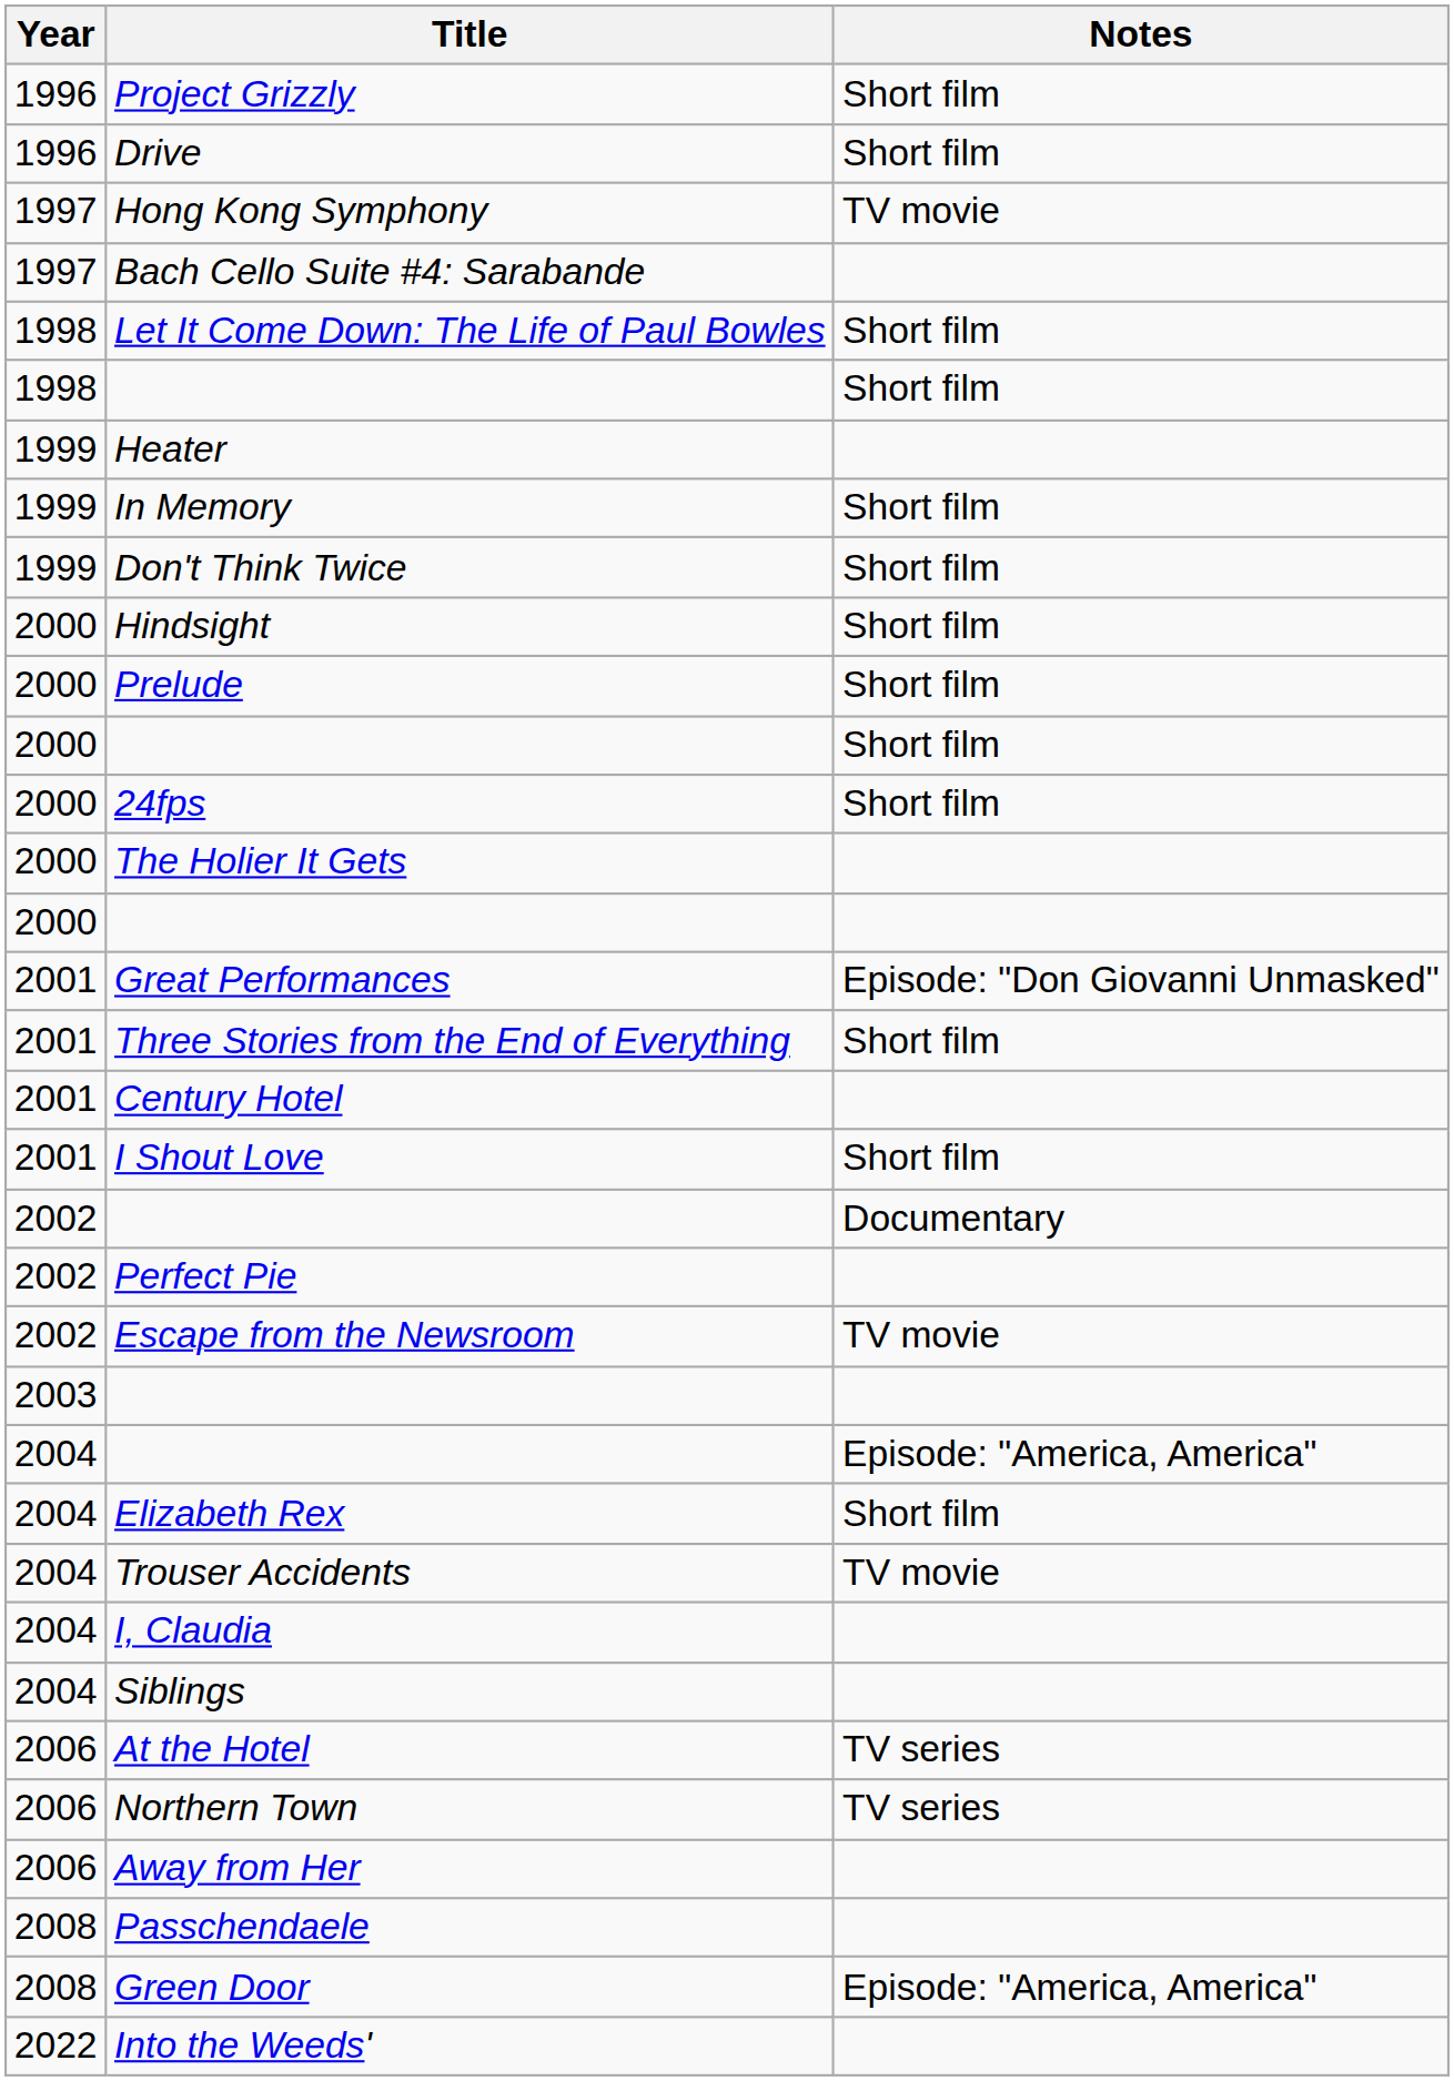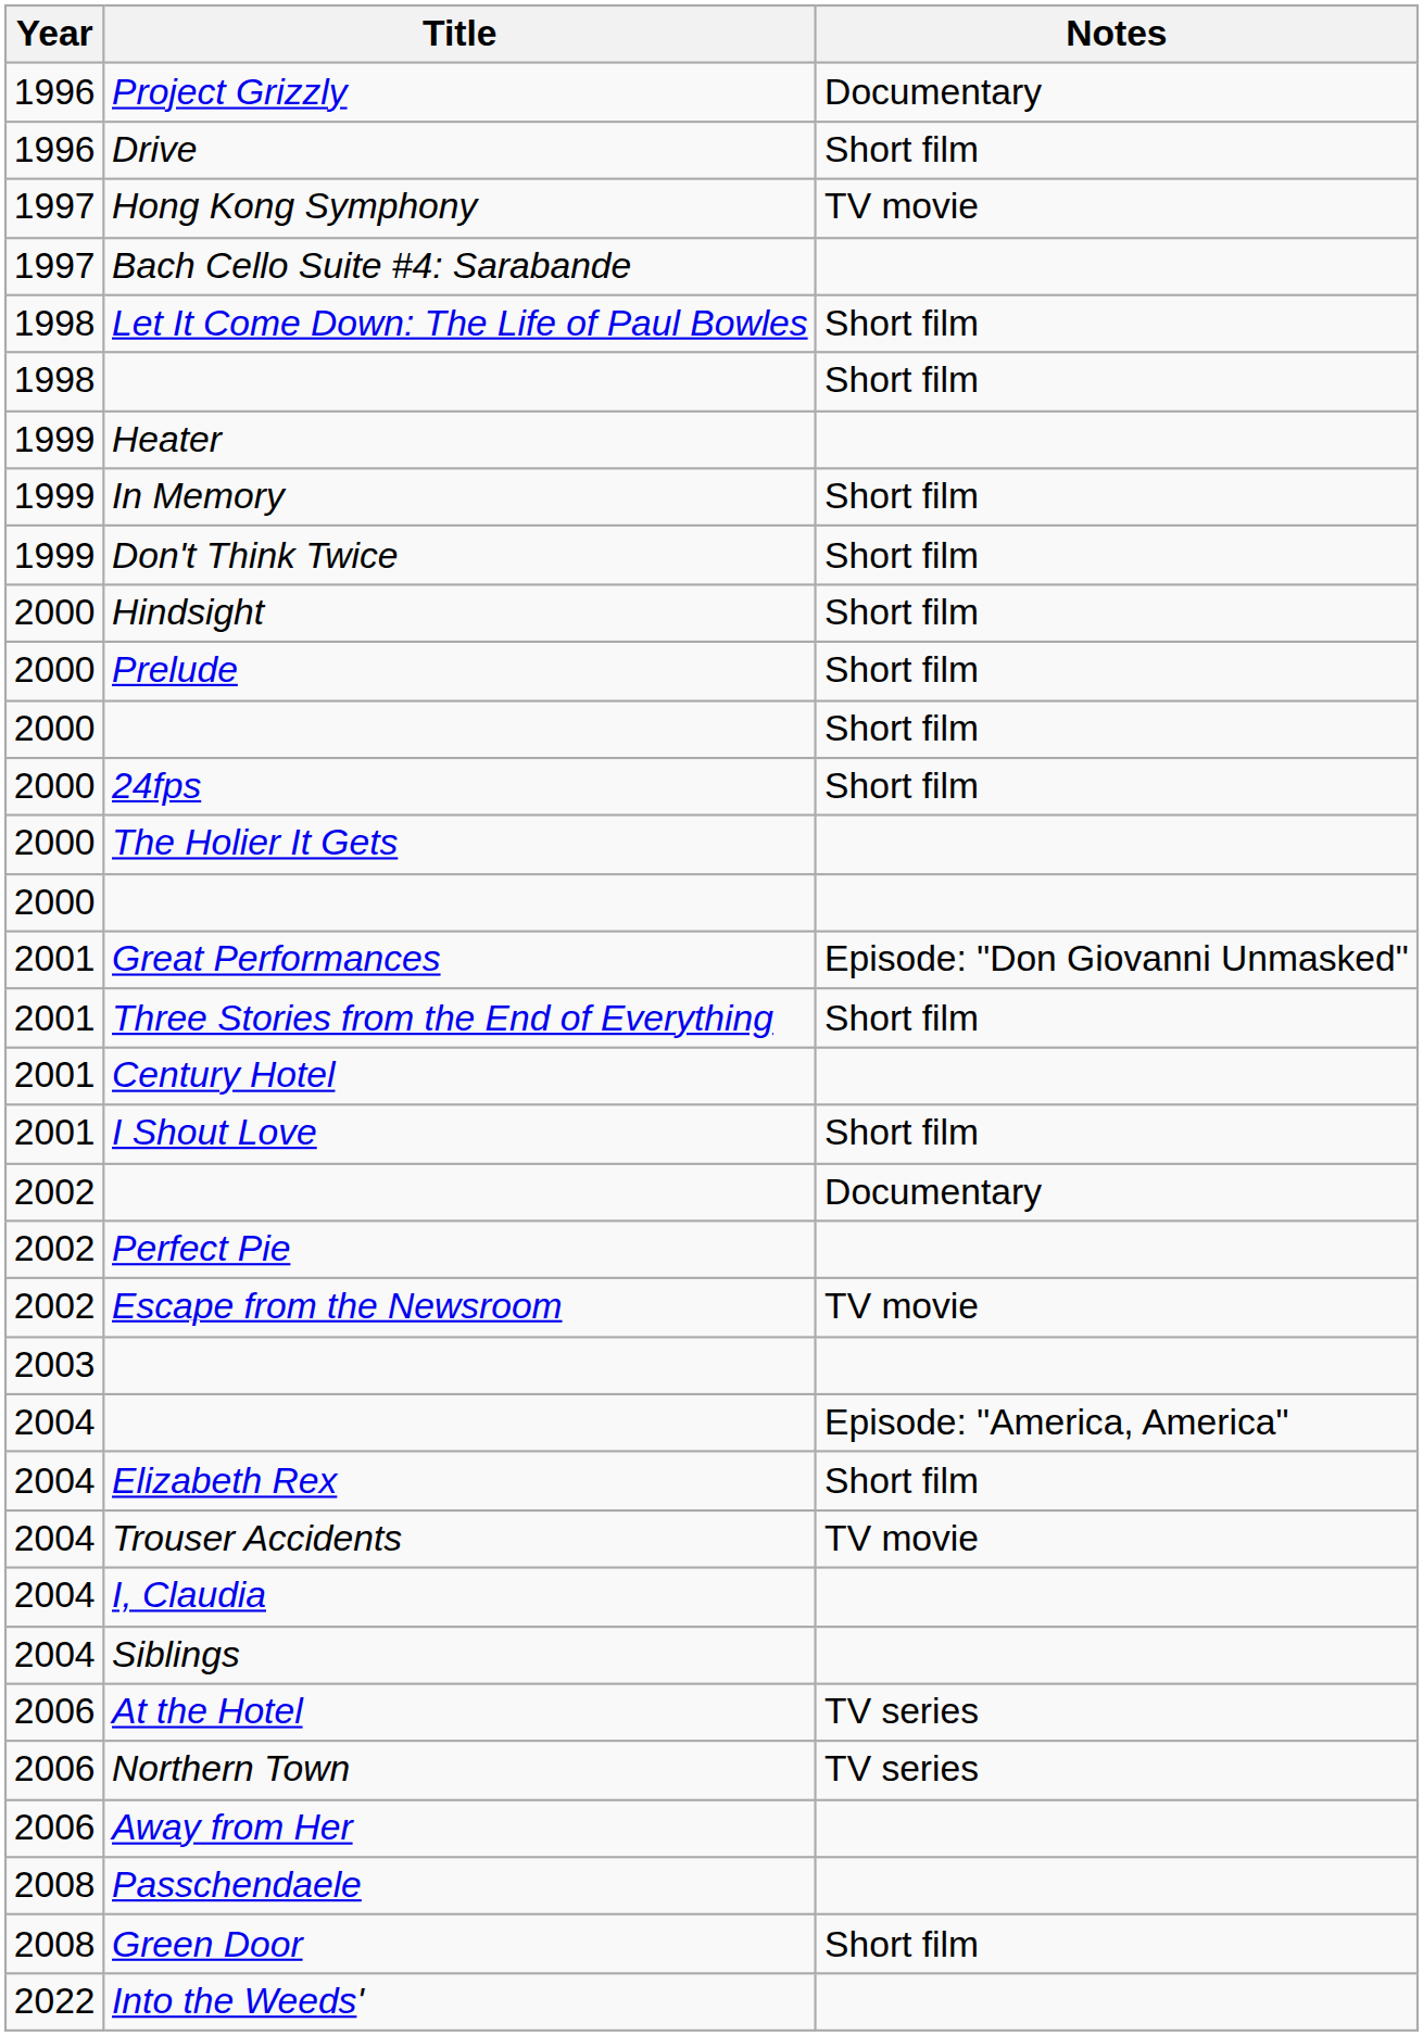 <table class="wikitable sortable">
 <tr>
 <th>Year</th>
 <th>Title</th>
 <th class="unsortable">Notes</th>
 </tr>
 <tr>
 <td>1996</td>
 <td><em><a href='#'>Project Grizzly</a></em></td>
-<td>Short film</td>
+<td>Documentary</td>
 </tr>
 <tr>
 <td>1996</td>
 <td><em>Drive</em></td>
 <td>Short film</td>
 </tr>
 <tr>
 <td>1997</td>
 <td><em>Hong Kong Symphony</em></td>
 <td>TV movie</td>
 </tr>
 <tr>
 <td>1997</td>
 <td><em>Bach Cello Suite #4: Sarabande</em></td>
 <td></td>
 </tr>
 <tr>
 <td>1998</td>
 <td><em><a href='#'>Let It Come Down: The Life of Paul Bowles</a></em></td>
 <td>Short film</td>
 </tr>
 <tr>
 <td>1998</td>
 <td><em></em></td>
 <td>Short film</td>
 </tr>
 <tr>
 <td>1999</td>
 <td><em>Heater</em></td>
 <td></td>
 </tr>
 <tr>
 <td>1999</td>
 <td><em>In Memory</em></td>
 <td>Short film</td>
 </tr>
 <tr>
 <td>1999</td>
 <td><em>Don't Think Twice</em></td>
 <td>Short film</td>
 </tr>
 <tr>
 <td>2000</td>
 <td><em>Hindsight</em></td>
 <td>Short film</td>
 </tr>
 <tr>
 <td>2000</td>
 <td><em><a href='#'>Prelude</a></em></td>
 <td>Short film</td>
 </tr>
 <tr>
 <td>2000</td>
 <td><em></em></td>
 <td>Short film</td>
 </tr>
 <tr>
 <td>2000</td>
 <td><em><a href='#'>24fps</a></em></td>
 <td>Short film</td>
 </tr>
 <tr>
 <td>2000</td>
 <td><em><a href='#'>The Holier It Gets</a></em></td>
 <td></td>
 </tr>
 <tr>
 <td>2000</td>
 <td><em></em></td>
 <td></td>
 </tr>
 <tr>
 <td>2001</td>
 <td><em><a href='#'>Great Performances</a></em></td>
 <td>Episode: "Don Giovanni Unmasked"</td>
 </tr>
 <tr>
 <td>2001</td>
 <td><em><a href='#'>Three Stories from the End of Everything</a></em></td>
 <td>Short film</td>
 </tr>
 <tr>
 <td>2001</td>
 <td><em><a href='#'>Century Hotel</a></em></td>
 <td></td>
 </tr>
 <tr>
 <td>2001</td>
 <td><em><a href='#'>I Shout Love</a></em></td>
 <td>Short film</td>
 </tr>
 <tr>
 <td>2002</td>
 <td><em></em></td>
 <td>Documentary</td>
 </tr>
 <tr>
 <td>2002</td>
 <td><em><a href='#'>Perfect Pie</a></em></td>
 <td></td>
 </tr>
 <tr>
 <td>2002</td>
 <td><em><a href='#'>Escape from the Newsroom</a></em></td>
 <td>TV movie</td>
 </tr>
 <tr>
 <td>2003</td>
 <td><em></em></td>
 <td></td>
 </tr>
 <tr>
 <td>2004</td>
 <td><em></em></td>
 <td>Episode: "America, America"</td>
 </tr>
 <tr>
 <td>2004</td>
 <td><em><a href='#'>Elizabeth Rex</a></em></td>
 <td>Short film</td>
 </tr>
 <tr>
 <td>2004</td>
 <td><em>Trouser Accidents</em></td>
 <td>TV movie</td>
 </tr>
 <tr>
 <td>2004</td>
 <td><em><a href='#'>I, Claudia</a></em></td>
 <td></td>
 </tr>
 <tr>
 <td>2004</td>
 <td><em>Siblings</em></td>
 <td></td>
 </tr>
 <tr>
 <td>2006</td>
 <td><em><a href='#'>At the Hotel</a></em></td>
 <td>TV series</td>
 </tr>
 <tr>
 <td>2006</td>
 <td><em>Northern Town</em></td>
 <td>TV series</td>
 </tr>
 <tr>
 <td>2006</td>
 <td><em><a href='#'>Away from Her</a></em></td>
 <td></td>
 </tr>
 <tr>
 <td>2008</td>
 <td><em><a href='#'>Passchendaele</a></em></td>
 <td></td>
 </tr>
 <tr>
 <td>2008</td>
 <td><em><a href='#'>Green Door</a></em></td>
-<td>Episode: "America, America"</td>
+<td>Short film</td>
 </tr>
 <tr>
 <td>2022</td>
 <td><em><a href='#'>Into the Weeds</a>'</td>
 <td></td>
 </tr>
 </table>
